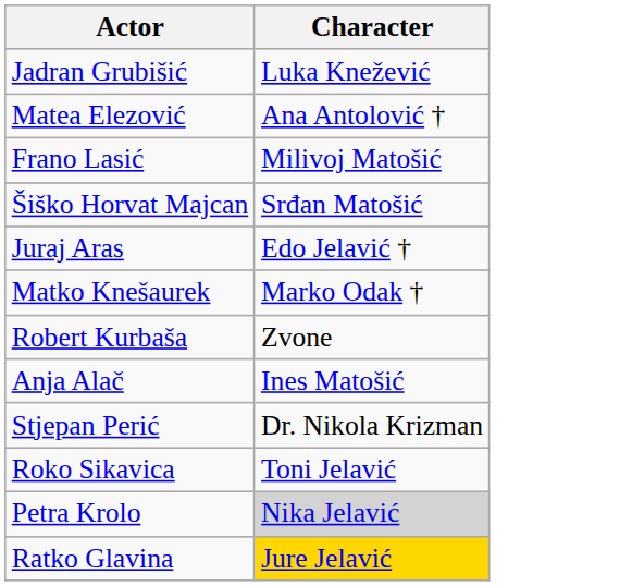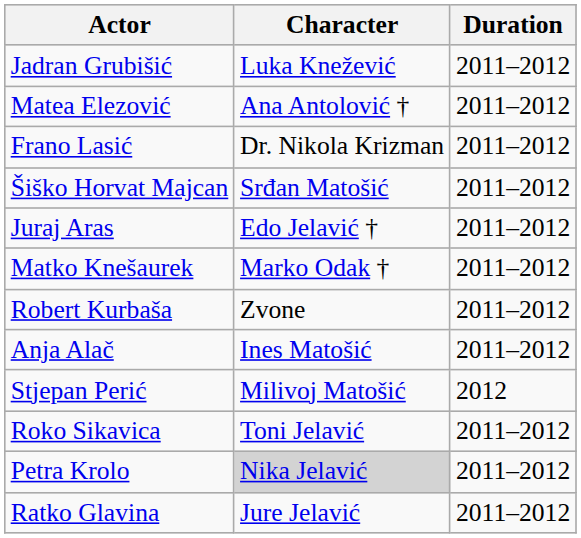 <table class="wikitable">
 <tr>
 <th>Actor</th>
 <th>Character</th>
+<th>Duration</th>
 </tr>
 <tr>
 <td><a href='#'>Jadran Grubišić</a></td>
 <td><a href='#'>Luka Knežević</a></td>
+<td>2011–2012</td>
 </tr>
 <tr>
 <td><a href='#'>Matea Elezović</a></td>
 <td><a href='#'>Ana Antolović</a> †</td>
+<td>2011–2012</td>
 </tr>
 <tr>
 <td><a href='#'>Frano Lasić</a></td>
-<td><a href='#'>Milivoj Matošić</a></td>
+<td>Dr. Nikola Krizman</td>
+<td>2011–2012</td>
 </tr>
 <tr>
 <td><a href='#'>Šiško Horvat Majcan</a></td>
 <td><a href='#'>Srđan Matošić</a></td>
+<td>2011–2012</td>
 </tr>
 <tr>
 <td><a href='#'>Juraj Aras</a></td>
 <td><a href='#'>Edo Jelavić</a> †</td>
+<td>2011–2012</td>
 </tr>
 <tr>
 <td><a href='#'>Matko Knešaurek</a></td>
 <td><a href='#'>Marko Odak</a> †</td>
+<td>2011–2012</td>
 </tr>
 <tr>
 <td><a href='#'>Robert Kurbaša</a></td>
 <td>Zvone</td>
+<td>2011–2012</td>
 </tr>
 <tr>
 <td><a href='#'>Anja Alač</a></td>
 <td><a href='#'>Ines Matošić</a></td>
+<td>2011–2012</td>
 </tr>
 <tr>
 <td><a href='#'>Stjepan Perić</a></td>
-<td>Dr. Nikola Krizman</td>
+<td><a href='#'>Milivoj Matošić</a></td>
+<td>2012</td>
 </tr>
 <tr>
 <td><a href='#'>Roko Sikavica</a></td>
 <td><a href='#'>Toni Jelavić</a></td>
+<td>2011–2012</td>
 </tr>
 <tr>
 <td><a href='#'>Petra Krolo</a></td>
 <td style="background: lightgrey;"><a href='#'>Nika Jelavić</a></td>
+<td>2011–2012</td>
 </tr>
 <tr>
 <td><a href='#'>Ratko Glavina</a></td>
-<td style="background: gold;"><a href='#'>Jure Jelavić</a></td>
+<td><a href='#'>Jure Jelavić</a></td>
+<td>2011–2012</td>
 </tr>
 </table>
